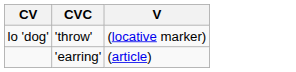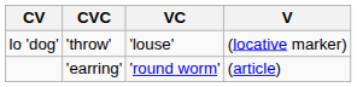 <table class="wikitable">
 <tr>
 <th>CV</th>
 <th>CVC</th>
+<th>VC</th>
 <th>V</th>
 </tr>
 <tr>
 <td>lo 'dog'</td>
 <td> 'throw'</td>
+<td> 'louse'</td>
 <td> (<a href='#'>locative</a> marker)</td>
 </tr>
 <tr>
 <td></td>
 <td> 'earring'</td>
+<td> '<a href='#'>round worm</a>'</td>
 <td> (<a href='#'>article</a>)</td>
 </tr>
 </table>
